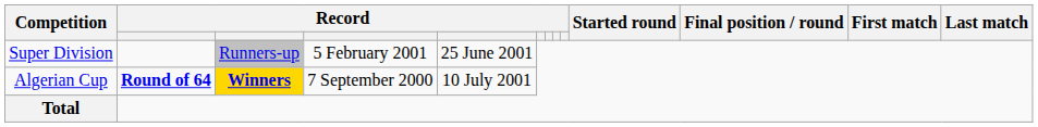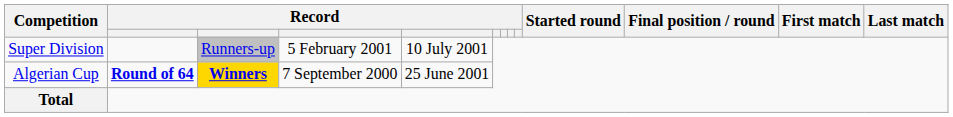 <table class="wikitable" style="text-align: center">
 <tr>
 <th rowspan=2>Competition</th>
 <th colspan=8>Record</th>
 <th rowspan=2>Started round</th>
 <th rowspan=2>Final position / round</th>
 <th rowspan=2>First match</th>
 <th rowspan=2>Last match</th>
 </tr>
 <tr>
 <th></th>
 <th></th>
 <th></th>
 <th></th>
 <th></th>
 <th></th>
 <th></th>
 <th></th>
 </tr>
 <tr>
 <td><a href='#'>Super Division</a><br></td>
 <td></td>
 <td style="background:silver;"><a href='#'>Runners-up</a></td>
 <td>5 February 2001</td>
-<td>25 June 2001</td>
+<td>10 July 2001</td>
 </tr>
 <tr>
 <td><a href='#'>Algerian Cup</a><br></td>
 <td><strong><a href='#'>Round of 64</a></strong></td>
 <td style="background:gold;"><a href='#'><strong>Winners</strong></a></td>
 <td>7 September 2000</td>
-<td>10 July 2001</td>
+<td>25 June 2001</td>
 </tr>
 <tr>
 <th>Total<br></th>
 </tr>
 </table>
